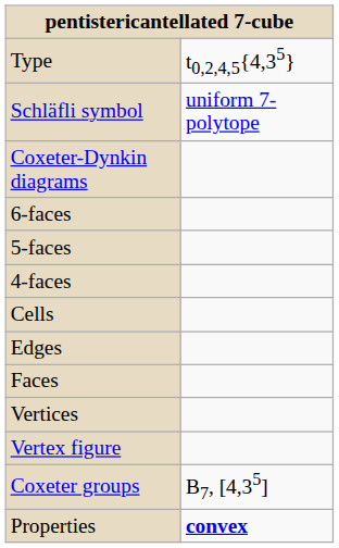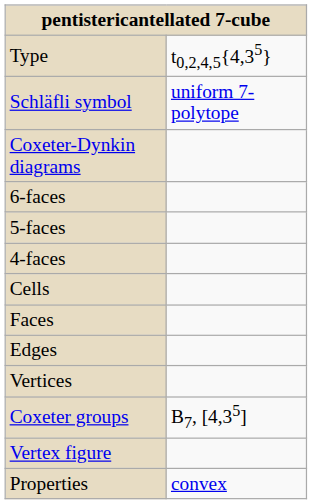 <table class="wikitable" style="margin-left:10px; float:right; width:250px;">
 <tr>
 <th style="background:#e7dcc3;" colspan="2">pentistericantellated 7-cube</th>
 </tr>
 <tr>
 <td style="background:#e7dcc3;">Type</td>
 <td>t<sub>0,2,4,5</sub>{4,3<sup>5</sup>}</td>
 </tr>
 <tr>
 <td style="background:#e7dcc3;"><a href='#'>Schläfli symbol</a></td>
 <td><a href='#'>uniform 7-polytope</a></td>
 </tr>
 <tr>
 <td style="background:#e7dcc3;"><a href='#'>Coxeter-Dynkin diagrams</a></td>
 <td></td>
 </tr>
 <tr>
 <td style="background:#e7dcc3;">6-faces</td>
 <td></td>
 </tr>
 <tr>
 <td style="background:#e7dcc3;">5-faces</td>
 <td></td>
 </tr>
 <tr>
 <td style="background:#e7dcc3;">4-faces</td>
 <td></td>
 </tr>
 <tr>
 <td style="background:#e7dcc3;">Cells</td>
 <td></td>
 </tr>
 <tr>
-<td style="background:#e7dcc3;">Edges</td>
+<td style="background:#e7dcc3;">Faces</td>
 <td></td>
 </tr>
 <tr>
-<td style="background:#e7dcc3;">Faces</td>
+<td style="background:#e7dcc3;">Edges</td>
 <td></td>
 </tr>
 <tr>
 <td style="background:#e7dcc3;">Vertices</td>
 <td></td>
 </tr>
 <tr>
+<td style="background:#e7dcc3;"><a href='#'>Coxeter groups</a></td>
+<td>B<sub>7</sub>, [4,3<sup>5</sup>]</td>
+</tr>
+<tr>
 <td style="background:#e7dcc3;"><a href='#'>Vertex figure</a></td>
 <td></td>
 </tr>
 <tr>
-<td style="background:#e7dcc3;"><a href='#'>Coxeter groups</a></td>
-<td>B<sub>7</sub>, [4,3<sup>5</sup>]</td>
-</tr>
-<tr>
 <td style="background:#e7dcc3;">Properties</td>
-<td><strong><a href='#'>convex</a></strong></td>
+<td><a href='#'>convex</a></td>
 </tr>
 </table>
